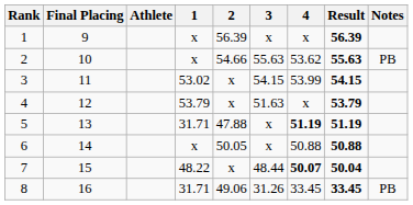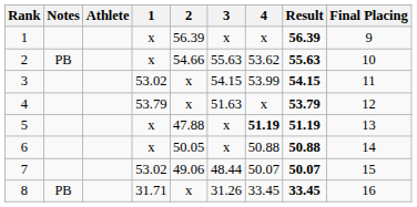 <table class="wikitable sortable" style="text-align:center">
 <tr>
 <th>Rank</th>
-<th>Final Placing</th>
+<th>Notes</th>
 <th>Athlete</th>
 <th>1</th>
 <th>2</th>
 <th>3</th>
 <th>4</th>
 <th>Result</th>
-<th>Notes</th>
+<th>Final Placing</th>
 </tr>
 <tr>
 <td>1</td>
-<td>9</td>
+<td></td>
 <td align=left></td>
 <td>x</td>
 <td>56.39</td>
 <td>x</td>
 <td>x</td>
 <td><strong>56.39</strong></td>
-<td></td>
+<td>9</td>
 </tr>
 <tr>
 <td>2</td>
-<td>10</td>
+<td>PB</td>
 <td align=left></td>
 <td>x</td>
 <td>54.66</td>
 <td>55.63</td>
 <td>53.62</td>
 <td><strong>55.63</strong></td>
-<td>PB</td>
+<td>10</td>
 </tr>
 <tr>
 <td>3</td>
-<td>11</td>
+<td></td>
 <td align=left></td>
 <td>53.02</td>
 <td>x</td>
 <td>54.15</td>
 <td>53.99</td>
 <td><strong>54.15</strong></td>
-<td></td>
+<td>11</td>
 </tr>
 <tr>
 <td>4</td>
-<td>12</td>
+<td></td>
 <td align=left></td>
 <td>53.79</td>
 <td>x</td>
 <td>51.63</td>
 <td>x</td>
 <td><strong>53.79</strong></td>
-<td></td>
+<td>12</td>
 </tr>
 <tr>
 <td>5</td>
-<td>13</td>
+<td></td>
 <td align=left></td>
-<td>31.71</td>
+<td>x</td>
 <td>47.88</td>
 <td>x</td>
 <td><strong>51.19</strong></td>
 <td><strong>51.19</strong></td>
-<td></td>
+<td>13</td>
 </tr>
 <tr>
 <td>6</td>
-<td>14</td>
+<td></td>
 <td align=left></td>
 <td>x</td>
 <td>50.05</td>
 <td>x</td>
 <td>50.88</td>
 <td><strong>50.88</strong></td>
-<td></td>
+<td>14</td>
 </tr>
 <tr>
 <td>7</td>
+<td></td>
+<td align=left></td>
+<td>53.02</td>
+<td>49.06</td>
+<td>48.44</td>
+<td>50.07</td>
+<td><strong>50.07</strong></td>
 <td>15</td>
-<td align=left></td>
-<td>48.22</td>
-<td>x</td>
-<td>48.44</td>
-<td><strong>50.07</strong></td>
-<td><strong>50.04</strong></td>
-<td></td>
 </tr>
 <tr>
 <td>8</td>
-<td>16</td>
+<td>PB</td>
 <td align=left></td>
 <td>31.71</td>
-<td>49.06</td>
+<td>x</td>
 <td>31.26</td>
 <td>33.45</td>
 <td><strong>33.45</strong></td>
-<td>PB</td>
+<td>16</td>
 </tr>
 </table>
